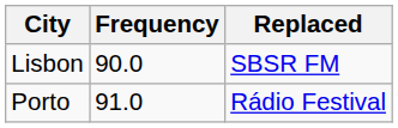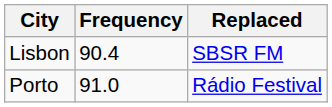 <table class="wikitable sortable plainrowheaders" style="text-align:left">
 <tr>
 <th>City</th>
 <th>Frequency</th>
 <th>Replaced</th>
 </tr>
 <tr>
 <td>Lisbon</td>
-<td>90.0</td>
+<td>90.4</td>
 <td><a href='#'>SBSR FM</a></td>
 </tr>
 <tr>
 <td>Porto</td>
 <td>91.0</td>
 <td><a href='#'>Rádio Festival</a></td>
 </tr>
 </table>
